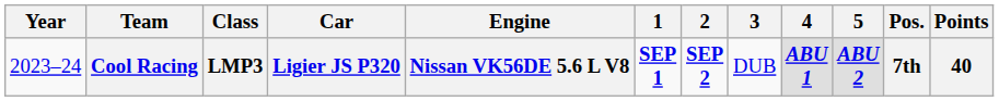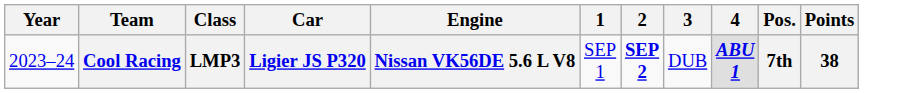 <table class="wikitable" style="text-align:center; font-size:85%">
 <tr>
 <th>Year</th>
 <th>Team</th>
 <th>Class</th>
 <th>Car</th>
 <th>Engine</th>
 <th>1</th>
 <th>2</th>
 <th>3</th>
 <th>4</th>
-<th>5</th>
 <th>Pos.</th>
 <th>Points</th>
 </tr>
 <tr>
 <td nowrap><a href='#'>2023–24</a></td>
 <th nowrap><a href='#'>Cool Racing</a></th>
 <th>LMP3</th>
 <th nowrap><a href='#'>Ligier JS P320</a></th>
 <th nowrap><a href='#'>Nissan VK56DE</a> 5.6 L V8</th>
-<td><strong><a href='#'>SEP<br>1</a></strong></td>
+<td><a href='#'>SEP<br>1</a></td>
 <td><strong><a href='#'>SEP<br>2</a></strong></td>
 <td><a href='#'>DUB</a></td>
 <td style="background:#DFDFDF;"><strong><em><a href='#'>ABU<br>1</a></em></strong><br></td>
-<td style="background:#DFDFDF;"><strong><em><a href='#'>ABU<br>2</a></em></strong><br></td>
 <th>7th</th>
-<th>40</th>
+<th>38</th>
 </tr>
 </table>
